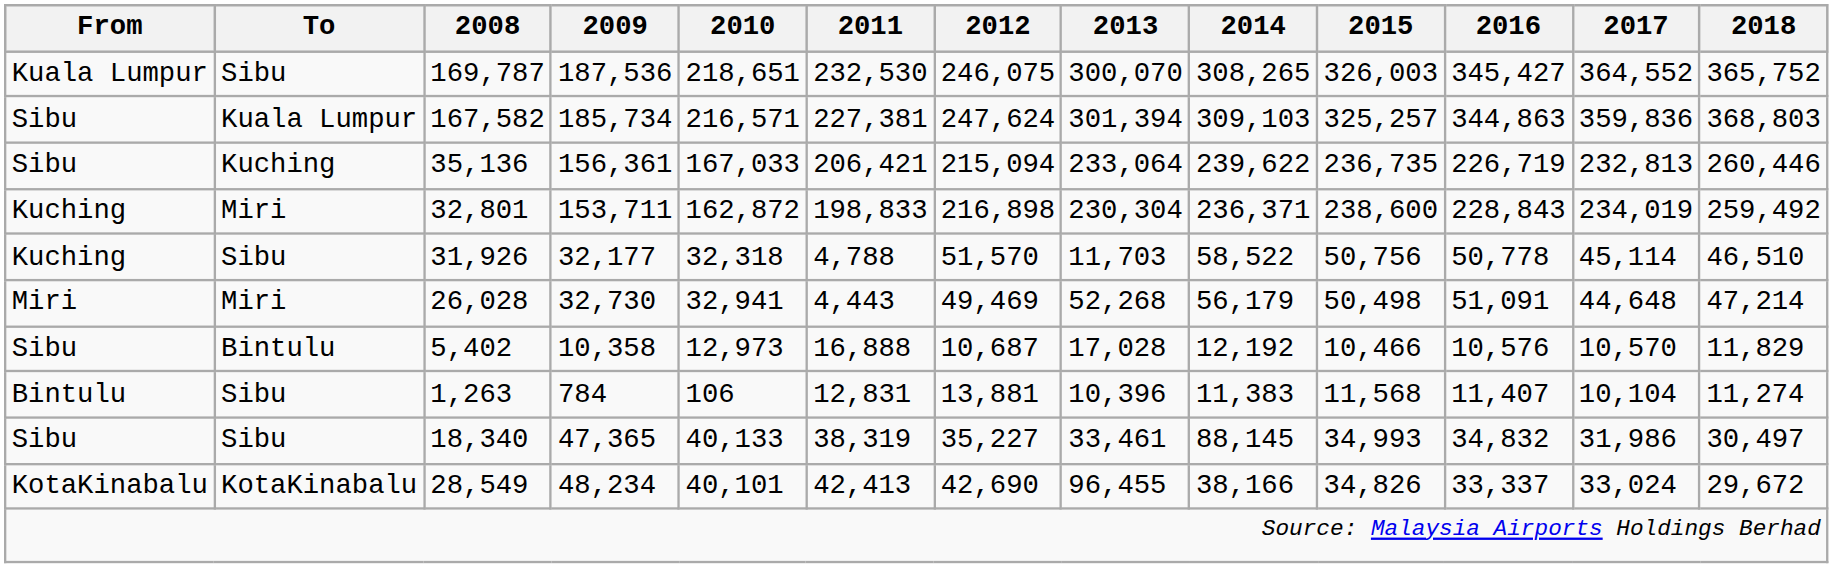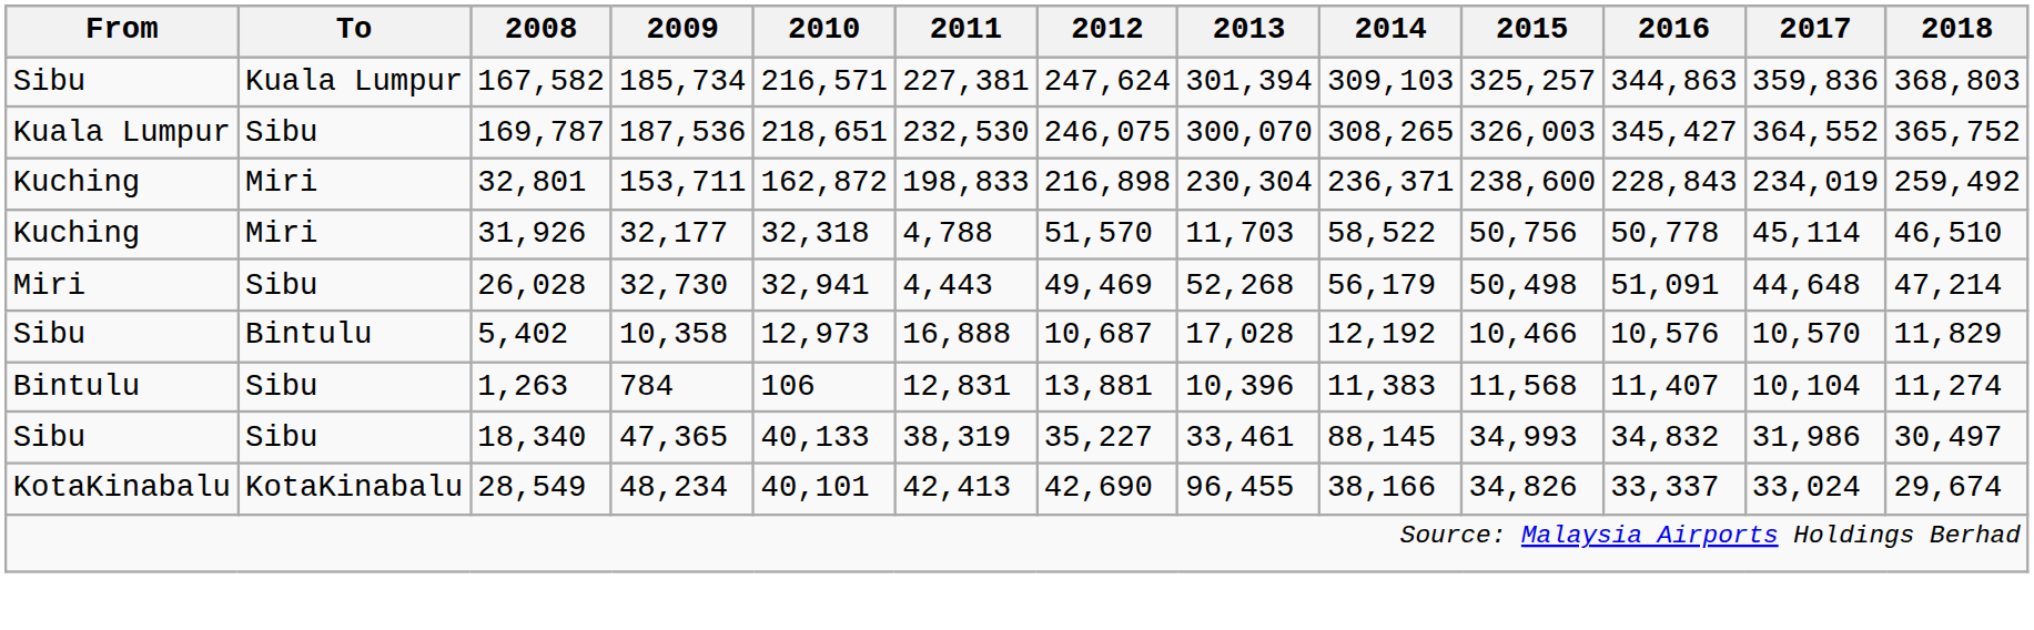 <table class="wikitable sortable" style="font-size:90%; align=center;">
 <tr style="background:darkgrey;">
 <th>From</th>
 <th>To</th>
 <th>2008</th>
 <th>2009</th>
 <th>2010</th>
 <th>2011</th>
 <th>2012</th>
 <th>2013</th>
 <th>2014</th>
 <th>2015</th>
 <th>2016</th>
 <th>2017</th>
 <th>2018</th>
 </tr>
 <tr>
-<td>Kuala Lumpur</td>
-<td>Sibu</td>
-<td>169,787</td>
-<td>187,536</td>
-<td>218,651</td>
-<td>232,530</td>
-<td>246,075</td>
-<td>300,070</td>
-<td>308,265</td>
-<td>326,003</td>
-<td>345,427</td>
-<td>364,552</td>
-<td>365,752</td>
-</tr>
-<tr>
 <td>Sibu</td>
 <td>Kuala Lumpur</td>
 <td>167,582</td>
 <td>185,734</td>
 <td>216,571</td>
 <td>227,381</td>
 <td>247,624</td>
 <td>301,394</td>
 <td>309,103</td>
 <td>325,257</td>
 <td>344,863</td>
 <td>359,836</td>
 <td>368,803</td>
 </tr>
 <tr>
+<td>Kuala Lumpur</td>
 <td>Sibu</td>
-<td>Kuching</td>
-<td>35,136</td>
-<td>156,361</td>
-<td>167,033</td>
-<td>206,421</td>
-<td>215,094</td>
-<td>233,064</td>
-<td>239,622</td>
-<td>236,735</td>
-<td>226,719</td>
-<td>232,813</td>
-<td>260,446</td>
+<td>169,787</td>
+<td>187,536</td>
+<td>218,651</td>
+<td>232,530</td>
+<td>246,075</td>
+<td>300,070</td>
+<td>308,265</td>
+<td>326,003</td>
+<td>345,427</td>
+<td>364,552</td>
+<td>365,752</td>
 </tr>
 <tr>
 <td>Kuching</td>
 <td>Miri</td>
 <td>32,801</td>
 <td>153,711</td>
 <td>162,872</td>
 <td>198,833</td>
 <td>216,898</td>
 <td>230,304</td>
 <td>236,371</td>
 <td>238,600</td>
 <td>228,843</td>
 <td>234,019</td>
 <td>259,492</td>
 </tr>
 <tr>
 <td>Kuching</td>
-<td>Sibu</td>
+<td>Miri</td>
 <td>31,926</td>
 <td>32,177</td>
 <td>32,318</td>
 <td>4,788</td>
 <td>51,570</td>
 <td>11,703</td>
 <td>58,522</td>
 <td>50,756</td>
 <td>50,778</td>
 <td>45,114</td>
 <td>46,510</td>
 </tr>
 <tr>
 <td>Miri</td>
-<td>Miri</td>
+<td>Sibu</td>
 <td>26,028</td>
 <td>32,730</td>
 <td>32,941</td>
 <td>4,443</td>
 <td>49,469</td>
 <td>52,268</td>
 <td>56,179</td>
 <td>50,498</td>
 <td>51,091</td>
 <td>44,648</td>
 <td>47,214</td>
 </tr>
 <tr>
 <td>Sibu</td>
 <td>Bintulu</td>
 <td>5,402</td>
 <td>10,358</td>
 <td>12,973</td>
 <td>16,888</td>
 <td>10,687</td>
 <td>17,028</td>
 <td>12,192</td>
 <td>10,466</td>
 <td>10,576</td>
 <td>10,570</td>
 <td>11,829</td>
 </tr>
 <tr>
 <td>Bintulu</td>
 <td>Sibu</td>
 <td>1,263</td>
 <td>784</td>
 <td>106</td>
 <td>12,831</td>
 <td>13,881</td>
 <td>10,396</td>
 <td>11,383</td>
 <td>11,568</td>
 <td>11,407</td>
 <td>10,104</td>
 <td>11,274</td>
 </tr>
 <tr>
 <td>Sibu</td>
 <td>Sibu</td>
 <td>18,340</td>
 <td>47,365</td>
 <td>40,133</td>
 <td>38,319</td>
 <td>35,227</td>
 <td>33,461</td>
 <td>88,145</td>
 <td>34,993</td>
 <td>34,832</td>
 <td>31,986</td>
 <td>30,497</td>
 </tr>
 <tr>
 <td>KotaKinabalu</td>
 <td>KotaKinabalu</td>
 <td>28,549</td>
 <td>48,234</td>
 <td>40,101</td>
 <td>42,413</td>
 <td>42,690</td>
 <td>96,455</td>
 <td>38,166</td>
 <td>34,826</td>
 <td>33,337</td>
 <td>33,024</td>
-<td>29,672</td>
+<td>29,674</td>
 </tr>
 <tr>
 <td colspan="13" style="text-align:right;"><sup><em>Source: <a href='#'>Malaysia Airports</a> Holdings Berhad</em></sup></td>
 </tr>
 </table>
